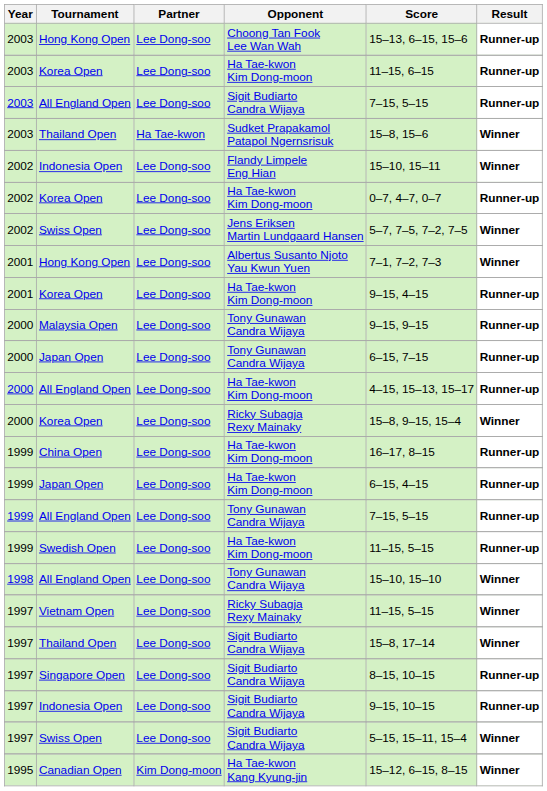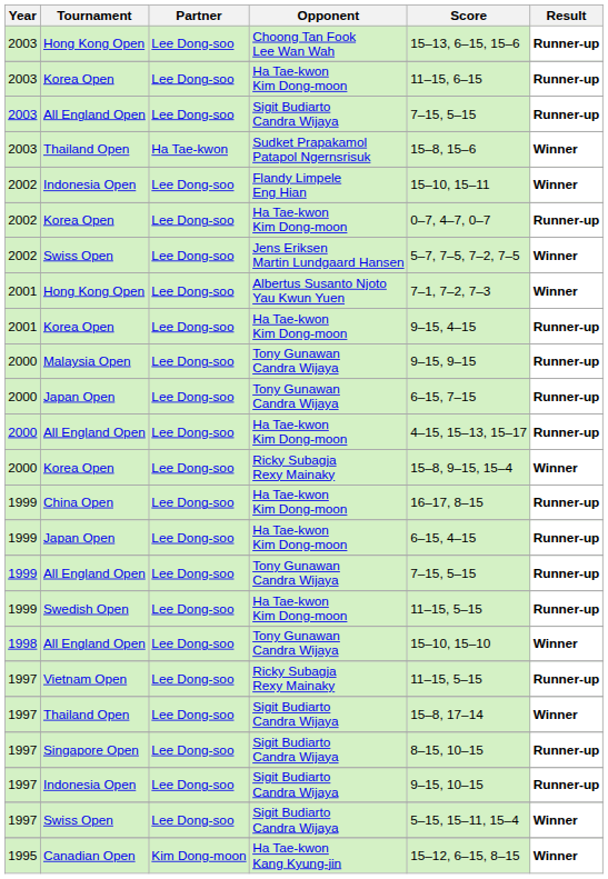 <table class="sortable wikitable" style="font-size: 90%;">
 <tr>
 <th>Year</th>
 <th>Tournament</th>
 <th>Partner</th>
 <th>Opponent</th>
 <th>Score</th>
 <th>Result</th>
 </tr>
 <tr style="background:#D4F1C5">
 <td align="center">2003</td>
 <td align="left"><a href='#'>Hong Kong Open</a></td>
 <td align="left"> <a href='#'>Lee Dong-soo</a></td>
 <td align="left"> <a href='#'>Choong Tan Fook</a> <br>  <a href='#'>Lee Wan Wah</a></td>
 <td align="left">15–13, 6–15, 15–6</td>
 <td style="text-align:left; background:white"> <strong>Runner-up</strong></td>
 </tr>
 <tr>
 </tr>
 <tr style="background:#D4F1C5">
 <td align="center">2003</td>
 <td align="left"><a href='#'>Korea Open</a></td>
 <td align="left"> <a href='#'>Lee Dong-soo</a></td>
 <td align="left"> <a href='#'>Ha Tae-kwon</a> <br>  <a href='#'>Kim Dong-moon</a></td>
 <td align="left">11–15, 6–15</td>
 <td style="text-align:left; background:white"> <strong>Runner-up</strong></td>
 </tr>
 <tr>
 </tr>
 <tr style="background:#D4F1C5">
 <td align="center"><a href='#'>2003</a></td>
 <td align="left"><a href='#'>All England Open</a></td>
 <td align="left"> <a href='#'>Lee Dong-soo</a></td>
 <td align="left"> <a href='#'>Sigit Budiarto</a> <br>  <a href='#'>Candra Wijaya</a></td>
 <td align="left">7–15, 5–15</td>
 <td style="text-align:left; background:white"> <strong>Runner-up</strong></td>
 </tr>
 <tr>
 </tr>
 <tr style="background:#D4F1C5">
 <td align="center">2003</td>
 <td align="left"><a href='#'>Thailand Open</a></td>
 <td align="left"> <a href='#'>Ha Tae-kwon</a></td>
 <td align="left"> <a href='#'>Sudket Prapakamol</a> <br>  <a href='#'>Patapol Ngernsrisuk</a></td>
 <td align="left">15–8, 15–6</td>
 <td style="text-align:left; background:white"> <strong>Winner</strong></td>
 </tr>
 <tr>
 </tr>
 <tr style="background:#D4F1C5">
 <td align="center">2002</td>
 <td align="left"><a href='#'>Indonesia Open</a></td>
 <td align="left"> <a href='#'>Lee Dong-soo</a></td>
 <td align="left"> <a href='#'>Flandy Limpele</a> <br>  <a href='#'>Eng Hian</a></td>
 <td align="left">15–10, 15–11</td>
 <td style="text-align:left; background:white"> <strong>Winner</strong></td>
 </tr>
 <tr>
 </tr>
 <tr style="background:#D4F1C5">
 <td align="center">2002</td>
 <td align="left"><a href='#'>Korea Open</a></td>
 <td align="left"> <a href='#'>Lee Dong-soo</a></td>
 <td align="left"> <a href='#'>Ha Tae-kwon</a> <br>  <a href='#'>Kim Dong-moon</a></td>
 <td align="left">0–7, 4–7, 0–7</td>
 <td style="text-align:left; background:white"> <strong>Runner-up</strong></td>
 </tr>
 <tr>
 </tr>
 <tr style="background:#D4F1C5">
 <td align="center">2002</td>
 <td align="left"><a href='#'>Swiss Open</a></td>
 <td align="left"> <a href='#'>Lee Dong-soo</a></td>
 <td align="left"> <a href='#'>Jens Eriksen</a> <br>  <a href='#'>Martin Lundgaard Hansen</a></td>
 <td align="left">5–7, 7–5, 7–2, 7–5</td>
 <td style="text-align:left; background:white"> <strong>Winner</strong></td>
 </tr>
 <tr>
 </tr>
 <tr style="background:#D4F1C5">
 <td align="center">2001</td>
 <td align="left"><a href='#'>Hong Kong Open</a></td>
 <td align="left"> <a href='#'>Lee Dong-soo</a></td>
 <td align="left"> <a href='#'>Albertus Susanto Njoto</a> <br>  <a href='#'>Yau Kwun Yuen</a></td>
 <td align="left">7–1, 7–2, 7–3</td>
 <td style="text-align:left; background:white"> <strong>Winner</strong></td>
 </tr>
 <tr>
 </tr>
 <tr style="background:#D4F1C5">
 <td align="center">2001</td>
 <td align="left"><a href='#'>Korea Open</a></td>
 <td align="left"> <a href='#'>Lee Dong-soo</a></td>
 <td align="left"> <a href='#'>Ha Tae-kwon</a> <br>  <a href='#'>Kim Dong-moon</a></td>
 <td align="left">9–15, 4–15</td>
 <td style="text-align:left; background:white"> <strong>Runner-up</strong></td>
 </tr>
 <tr>
 </tr>
 <tr style="background:#D4F1C5">
 <td align="center">2000</td>
 <td align="left"><a href='#'>Malaysia Open</a></td>
 <td align="left"> <a href='#'>Lee Dong-soo</a></td>
 <td align="left"> <a href='#'>Tony Gunawan</a> <br>  <a href='#'>Candra Wijaya</a></td>
 <td align="left">9–15, 9–15</td>
 <td style="text-align:left; background:white"> <strong>Runner-up</strong></td>
 </tr>
 <tr>
 </tr>
 <tr style="background:#D4F1C5">
 <td align="center">2000</td>
 <td align="left"><a href='#'>Japan Open</a></td>
 <td align="left"> <a href='#'>Lee Dong-soo</a></td>
 <td align="left"> <a href='#'>Tony Gunawan</a> <br>  <a href='#'>Candra Wijaya</a></td>
 <td align="left">6–15, 7–15</td>
 <td style="text-align:left; background:white"> <strong>Runner-up</strong></td>
 </tr>
 <tr>
 </tr>
 <tr style="background:#D4F1C5">
 <td align="center"><a href='#'>2000</a></td>
 <td align="left"><a href='#'>All England Open</a></td>
 <td align="left"> <a href='#'>Lee Dong-soo</a></td>
 <td align="left"> <a href='#'>Ha Tae-kwon</a> <br>  <a href='#'>Kim Dong-moon</a></td>
 <td align="left">4–15, 15–13, 15–17</td>
 <td style="text-align:left; background:white"> <strong>Runner-up</strong></td>
 </tr>
 <tr>
 </tr>
 <tr style="background:#D4F1C5">
 <td align="center">2000</td>
 <td align="left"><a href='#'>Korea Open</a></td>
 <td align="left"> <a href='#'>Lee Dong-soo</a></td>
 <td align="left"> <a href='#'>Ricky Subagja</a> <br>  <a href='#'>Rexy Mainaky</a></td>
 <td align="left">15–8, 9–15, 15–4</td>
 <td style="text-align:left; background:white"> <strong>Winner</strong></td>
 </tr>
 <tr>
 </tr>
 <tr style="background:#D4F1C5">
 <td align="center">1999</td>
 <td align="left"><a href='#'>China Open</a></td>
 <td align="left"> <a href='#'>Lee Dong-soo</a></td>
 <td align="left"> <a href='#'>Ha Tae-kwon</a> <br>  <a href='#'>Kim Dong-moon</a></td>
 <td align="left">16–17, 8–15</td>
 <td style="text-align:left; background:white"> <strong>Runner-up</strong></td>
 </tr>
 <tr>
 </tr>
 <tr style="background:#D4F1C5">
 <td align="center">1999</td>
 <td align="left"><a href='#'>Japan Open</a></td>
 <td align="left"> <a href='#'>Lee Dong-soo</a></td>
 <td align="left"> <a href='#'>Ha Tae-kwon</a> <br>  <a href='#'>Kim Dong-moon</a></td>
 <td align="left">6–15, 4–15</td>
 <td style="text-align:left; background:white"> <strong>Runner-up</strong></td>
 </tr>
 <tr>
 </tr>
 <tr style="background:#D4F1C5">
 <td align="center"><a href='#'>1999</a></td>
 <td align="left"><a href='#'>All England Open</a></td>
 <td align="left"> <a href='#'>Lee Dong-soo</a></td>
 <td align="left"> <a href='#'>Tony Gunawan</a> <br>  <a href='#'>Candra Wijaya</a></td>
 <td align="left">7–15, 5–15</td>
 <td style="text-align:left; background:white"> <strong>Runner-up</strong></td>
 </tr>
 <tr>
 </tr>
 <tr style="background:#D4F1C5">
 <td align="center">1999</td>
 <td align="left"><a href='#'>Swedish Open</a></td>
 <td align="left"> <a href='#'>Lee Dong-soo</a></td>
 <td align="left"> <a href='#'>Ha Tae-kwon</a> <br>  <a href='#'>Kim Dong-moon</a></td>
 <td align="left">11–15, 5–15</td>
 <td style="text-align:left; background:white"> <strong>Runner-up</strong></td>
 </tr>
 <tr>
 </tr>
 <tr style="background:#D4F1C5">
 <td align="center"><a href='#'>1998</a></td>
 <td align="left"><a href='#'>All England Open</a></td>
 <td align="left"> <a href='#'>Lee Dong-soo</a></td>
 <td align="left"> <a href='#'>Tony Gunawan</a> <br>  <a href='#'>Candra Wijaya</a></td>
 <td align="left">15–10, 15–10</td>
 <td style="text-align:left; background:white"> <strong>Winner</strong></td>
 </tr>
 <tr>
 </tr>
 <tr style="background:#D4F1C5">
 <td align="center">1997</td>
 <td align="left"><a href='#'>Vietnam Open</a></td>
 <td align="left"> <a href='#'>Lee Dong-soo</a></td>
 <td align="left"> <a href='#'>Ricky Subagja</a> <br>  <a href='#'>Rexy Mainaky</a></td>
 <td align="left">11–15, 5–15</td>
-<td style="text-align:left; background:white"> <strong>Winner</strong></td>
+<td style="text-align:left; background:white"> <strong>Runner-up</strong></td>
 </tr>
 <tr>
 </tr>
 <tr style="background:#D4F1C5">
 <td align="center">1997</td>
 <td align="left"><a href='#'>Thailand Open</a></td>
 <td align="left"> <a href='#'>Lee Dong-soo</a></td>
 <td align="left"> <a href='#'>Sigit Budiarto</a> <br>  <a href='#'>Candra Wijaya</a></td>
 <td align="left">15–8, 17–14</td>
 <td style="text-align:left; background:white"> <strong>Winner</strong></td>
 </tr>
 <tr>
 </tr>
 <tr style="background:#D4F1C5">
 <td align="center">1997</td>
 <td align="left"><a href='#'>Singapore Open</a></td>
 <td align="left"> <a href='#'>Lee Dong-soo</a></td>
 <td align="left"> <a href='#'>Sigit Budiarto</a> <br>  <a href='#'>Candra Wijaya</a></td>
 <td align="left">8–15, 10–15</td>
 <td style="text-align:left; background:white"> <strong>Runner-up</strong></td>
 </tr>
 <tr>
 </tr>
 <tr style="background:#D4F1C5">
 <td align="center">1997</td>
 <td align="left"><a href='#'>Indonesia Open</a></td>
 <td align="left"> <a href='#'>Lee Dong-soo</a></td>
 <td align="left"> <a href='#'>Sigit Budiarto</a> <br>  <a href='#'>Candra Wijaya</a></td>
 <td align="left">9–15, 10–15</td>
 <td style="text-align:left; background:white"> <strong>Runner-up</strong></td>
 </tr>
 <tr>
 </tr>
 <tr style="background:#D4F1C5">
 <td align="center">1997</td>
 <td align="left"><a href='#'>Swiss Open</a></td>
 <td align="left"> <a href='#'>Lee Dong-soo</a></td>
 <td align="left"> <a href='#'>Sigit Budiarto</a> <br>  <a href='#'>Candra Wijaya</a></td>
 <td align="left">5–15, 15–11, 15–4</td>
 <td style="text-align:left; background:white"> <strong>Winner</strong></td>
 </tr>
 <tr>
 </tr>
 <tr style="background:#D4F1C5">
 <td align="center">1995</td>
 <td align="left"><a href='#'>Canadian Open</a></td>
 <td align="left"> <a href='#'>Kim Dong-moon</a></td>
 <td align="left"> <a href='#'>Ha Tae-kwon</a> <br>  <a href='#'>Kang Kyung-jin</a></td>
 <td align="left">15–12, 6–15, 8–15</td>
 <td style="text-align:left; background:white"> <strong>Winner</strong></td>
 </tr>
 </table>
